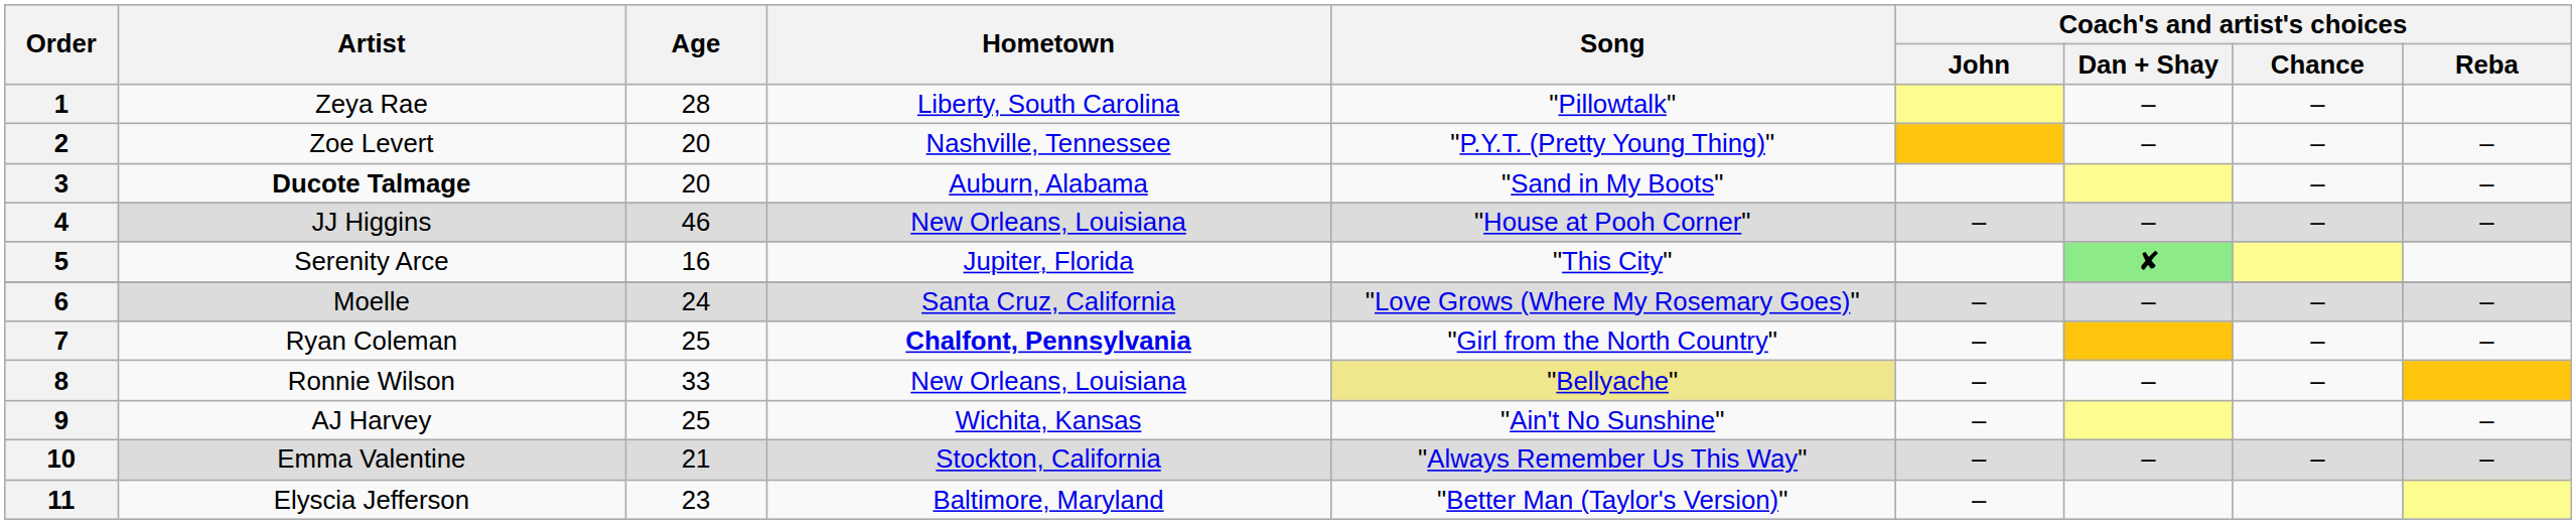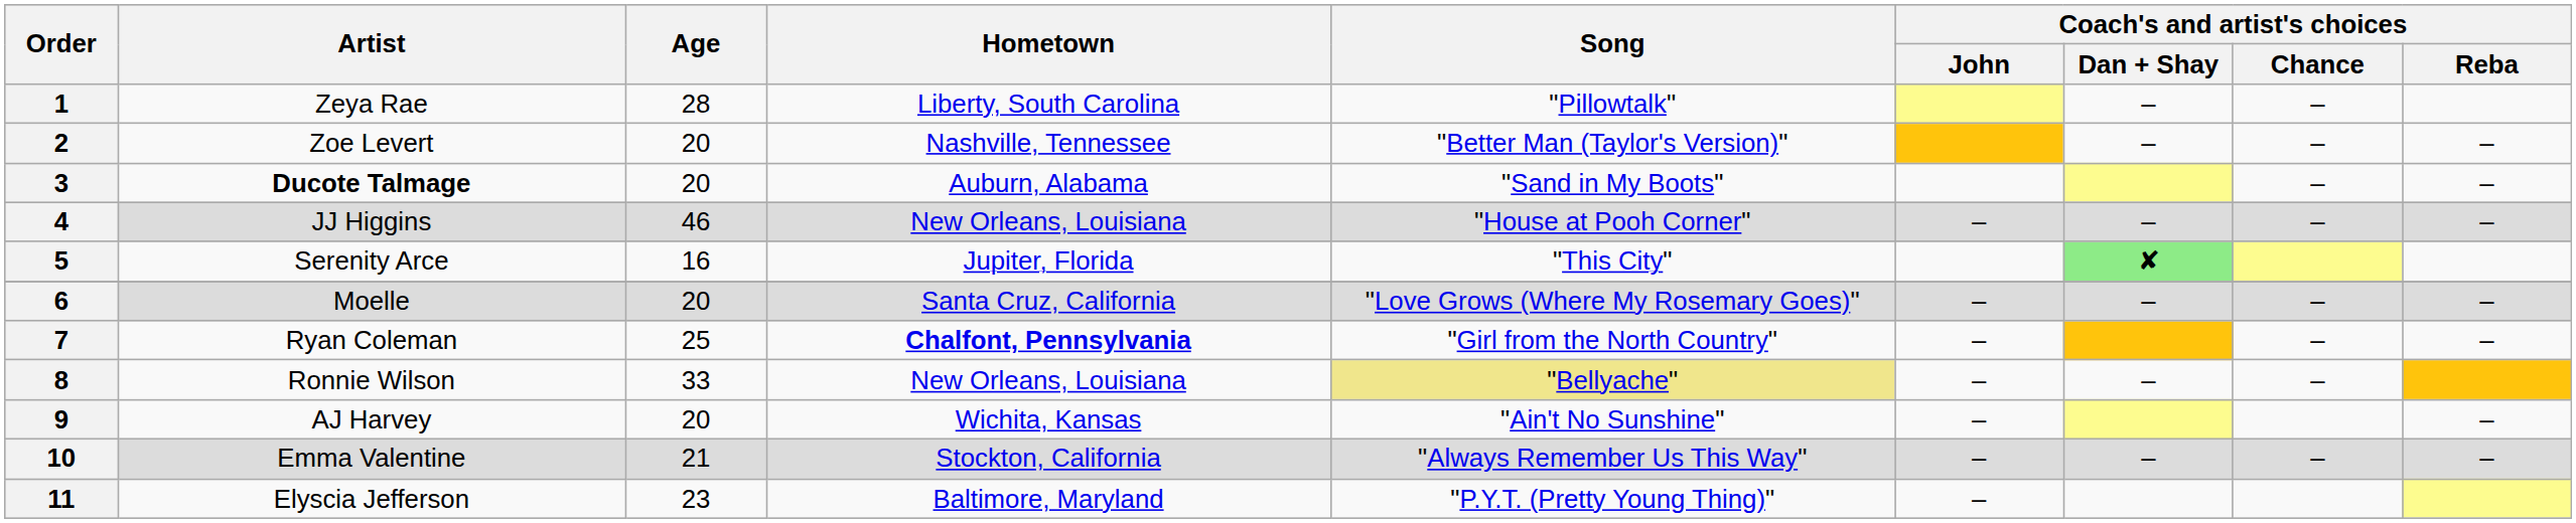 <table class="wikitable" style="text-align:center; line-height:17px; width:100%">
 <tr>
 <th scope="col" rowspan="2" style="width:04%">Order</th>
 <th scope="col" rowspan="2" style="width:18%">Artist</th>
 <th scope="col" rowspan="2" style="width:05%">Age</th>
 <th scope="col" rowspan="2" style="width:20%">Hometown</th>
 <th scope="col" rowspan="2" style="width:20%">Song</th>
 <th scope="col" colspan="4" style="width:24%">Coach's and artist's choices</th>
 </tr>
 <tr>
 <th style="width:06%">John</th>
 <th style="width:06%">Dan + Shay</th>
 <th style="width:06%">Chance</th>
 <th style="width:06%">Reba</th>
 </tr>
 <tr>
 <th>1</th>
 <td>Zeya Rae</td>
 <td>28</td>
 <td><a href='#'>Liberty, South Carolina</a></td>
 <td>"<a href='#'>Pillowtalk</a>"</td>
 <td style="background:#fdfc8f"><em></em></td>
 <td>–</td>
 <td>–</td>
 <td><em></em></td>
 </tr>
 <tr>
 <th>2</th>
 <td>Zoe Levert</td>
 <td>20</td>
 <td><a href='#'>Nashville, Tennessee</a></td>
-<td>"<a href='#'>P.Y.T. (Pretty Young Thing)</a>"</td>
+<td>"<a href='#'>Better Man (Taylor's Version)</a>"</td>
 <td style="background:#ffc40c"><em></em></td>
 <td>–</td>
 <td>–</td>
 <td>–</td>
 </tr>
 <tr>
 <th>3</th>
 <td><strong>Ducote Talmage</strong></td>
 <td>20</td>
 <td><a href='#'>Auburn, Alabama</a></td>
 <td>"<a href='#'>Sand in My Boots</a>"</td>
 <td><em></em></td>
 <td style="background:#fdfc8f"><em></em></td>
 <td>–</td>
 <td>–</td>
 </tr>
 <tr style="background:#DCDCDC">
 <th>4</th>
 <td>JJ Higgins</td>
 <td>46</td>
 <td><a href='#'>New Orleans, Louisiana</a></td>
 <td>"<a href='#'>House at Pooh Corner</a>"</td>
 <td>–</td>
 <td>–</td>
 <td>–</td>
 <td>–</td>
 </tr>
 <tr>
 <th>5</th>
 <td>Serenity Arce</td>
 <td>16</td>
 <td><a href='#'>Jupiter, Florida</a></td>
 <td>"<a href='#'>This City</a>"</td>
 <td><em></em></td>
 <td style="background:#8deb87">✘</td>
 <td style="background:#fdfc8f"><em></em></td>
 <td><em></em></td>
 </tr>
 <tr>
 </tr>
 <tr style="background:#DCDCDC">
 <th>6</th>
 <td>Moelle</td>
-<td>24</td>
+<td>20</td>
 <td><a href='#'>Santa Cruz, California</a></td>
 <td>"<a href='#'>Love Grows (Where My Rosemary Goes)</a>"</td>
 <td>–</td>
 <td>–</td>
 <td>–</td>
 <td>–</td>
 </tr>
 <tr>
 <th>7</th>
 <td>Ryan Coleman</td>
 <td>25</td>
 <td><strong><a href='#'>Chalfont, Pennsylvania</a></strong></td>
 <td>"<a href='#'>Girl from the North Country</a>"</td>
 <td>–</td>
 <td style="background:#ffc40c"><em></em></td>
 <td>–</td>
 <td>–</td>
 </tr>
 <tr>
 <th>8</th>
 <td>Ronnie Wilson</td>
 <td>33</td>
 <td><a href='#'>New Orleans, Louisiana</a></td>
 <td style="background: khaki;">"<a href='#'>Bellyache</a>"</td>
 <td>–</td>
 <td>–</td>
 <td>–</td>
 <td style="background:#ffc40c"><em></em></td>
 </tr>
 <tr>
 <th>9</th>
 <td>AJ Harvey</td>
-<td>25</td>
+<td>20</td>
 <td><a href='#'>Wichita, Kansas</a></td>
 <td>"<a href='#'>Ain't No Sunshine</a>"</td>
 <td>–</td>
 <td style="background:#fdfc8f"><em></em></td>
 <td><em></em></td>
 <td>–</td>
 </tr>
 <tr style="background:#DCDCDC">
 <th>10</th>
 <td>Emma Valentine</td>
 <td>21</td>
 <td><a href='#'>Stockton, California</a></td>
 <td>"<a href='#'>Always Remember Us This Way</a>"</td>
 <td>–</td>
 <td>–</td>
 <td>–</td>
 <td>–</td>
 </tr>
 <tr>
 <th>11</th>
 <td>Elyscia Jefferson</td>
 <td>23</td>
 <td><a href='#'>Baltimore, Maryland</a></td>
-<td>"<a href='#'>Better Man (Taylor's Version)</a>"</td>
+<td>"<a href='#'>P.Y.T. (Pretty Young Thing)</a>"</td>
 <td>–</td>
 <td><em></em></td>
 <td><em></em></td>
 <td style="background:#fdfc8f"><em></em></td>
 </tr>
 </table>
